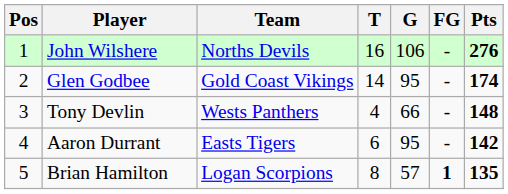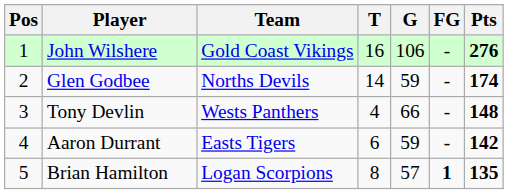 <table class="wikitable" style="text-align: center;">
 <tr>
 <th>Pos</th>
 <th width=120>Player</th>
 <th>Team</th>
 <th width=20>T</th>
 <th width=20>G</th>
 <th width=20>FG</th>
 <th width=20>Pts</th>
 </tr>
 <tr bgcolor="#d0ffd0">
 <td rowspan = 1>1</td>
 <td align="left"><a href='#'>John Wilshere</a></td>
-<td align="left"> <a href='#'>Norths Devils</a></td>
+<td align="left"> <a href='#'>Gold Coast Vikings</a></td>
 <td>16</td>
 <td>106</td>
 <td>-</td>
 <td><strong>276</strong></td>
 </tr>
 <tr>
 <td rowspan = 1>2</td>
 <td align="left"><a href='#'>Glen Godbee</a></td>
-<td align="left"> <a href='#'>Gold Coast Vikings</a></td>
+<td align="left"> <a href='#'>Norths Devils</a></td>
 <td>14</td>
-<td>95</td>
+<td>59</td>
 <td>-</td>
 <td><strong>174</strong></td>
 </tr>
 <tr>
 <td rowspan = 1>3</td>
 <td align="left">Tony Devlin</td>
 <td align="left"> <a href='#'>Wests Panthers</a></td>
 <td>4</td>
 <td>66</td>
 <td>-</td>
 <td><strong>148</strong></td>
 </tr>
 <tr>
 <td rowspan = 1>4</td>
 <td align="left">Aaron Durrant</td>
 <td align="left"> <a href='#'>Easts Tigers</a></td>
 <td>6</td>
-<td>95</td>
+<td>59</td>
 <td>-</td>
 <td><strong>142</strong></td>
 </tr>
 <tr>
 <td rowspan = 1>5</td>
 <td align="left">Brian Hamilton</td>
 <td align="left"> <a href='#'>Logan Scorpions</a></td>
 <td>8</td>
 <td>57</td>
 <td><strong>1</strong></td>
 <td><strong>135</strong></td>
 </tr>
 </table>
